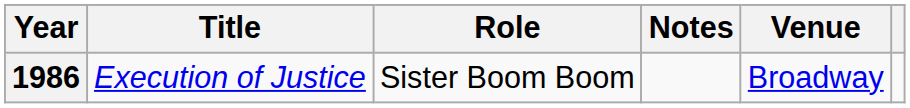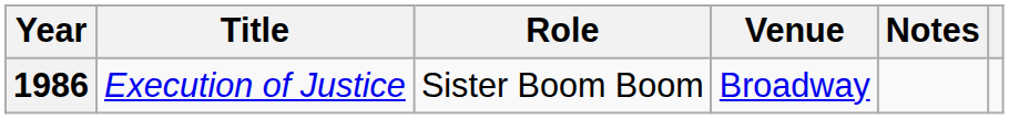 <table class="wikitable plainrowheaders" style="margin-right: 0;">
 <tr>
 <th scope="col">Year</th>
 <th scope="col">Title</th>
 <th scope="col">Role</th>
+<th scope="col">Venue</th>
 <th scope="col">Notes</th>
-<th scope="col">Venue</th>
 <th scope="col"></th>
 </tr>
 <tr>
 <th scope=row>1986</th>
 <td><em><a href='#'>Execution of Justice</a></em></td>
 <td>Sister Boom Boom</td>
+<td><a href='#'>Broadway</a></td>
 <td></td>
-<td><a href='#'>Broadway</a></td>
 <td style="text-align: center;"></td>
 </tr>
 </table>
